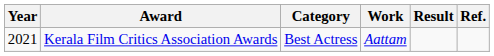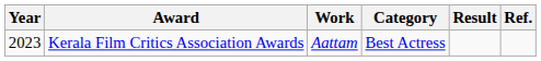 <table class="wikitable">
 <tr>
 <th>Year</th>
 <th>Award</th>
+<th>Work</th>
 <th>Category</th>
-<th>Work</th>
 <th>Result</th>
 <th>Ref.</th>
 </tr>
 <tr>
-<td>2021</td>
+<td>2023</td>
 <td><a href='#'>Kerala Film Critics Association Awards</a></td>
+<td><em><a href='#'>Aattam</a></em></td>
 <td><a href='#'>Best Actress</a></td>
-<td><em><a href='#'>Aattam</a></em></td>
 <td></td>
 <td></td>
 </tr>
 </table>
